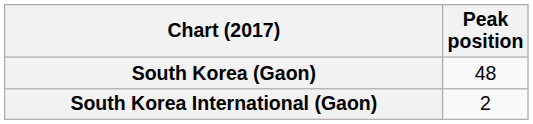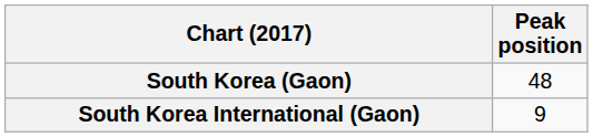 <table class="wikitable plainrowheaders sortable" style="text-align:center">
 <tr>
 <th scope="col" style="width:22em;">Chart (2017)</th>
 <th scope="col">Peak<br>position</th>
 </tr>
 <tr>
 <th scope="row">South Korea (Gaon)</th>
 <td>48</td>
 </tr>
 <tr>
 <th scope="row">South Korea International (Gaon)</th>
-<td>2</td>
+<td>9</td>
 </tr>
 </table>
